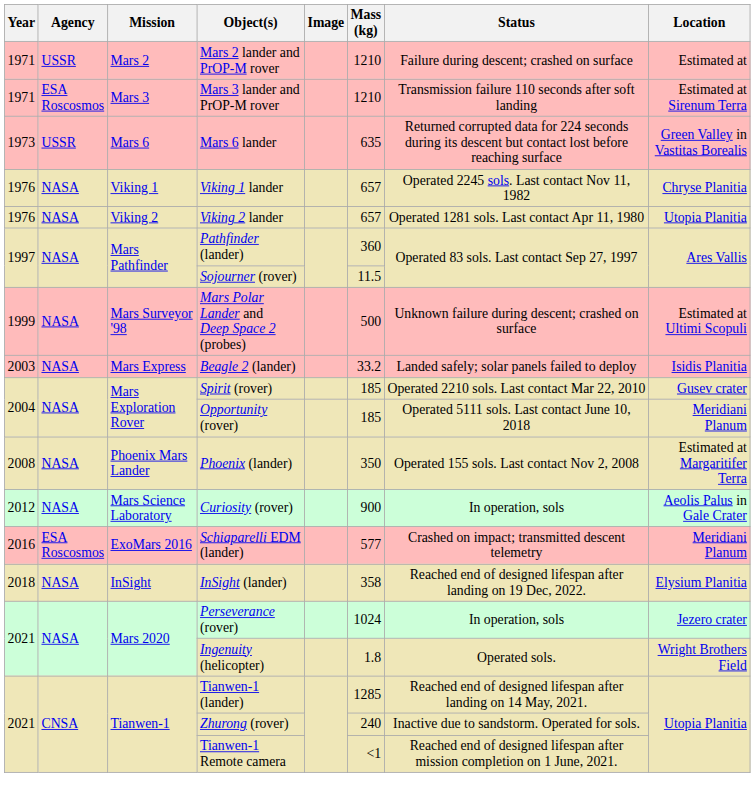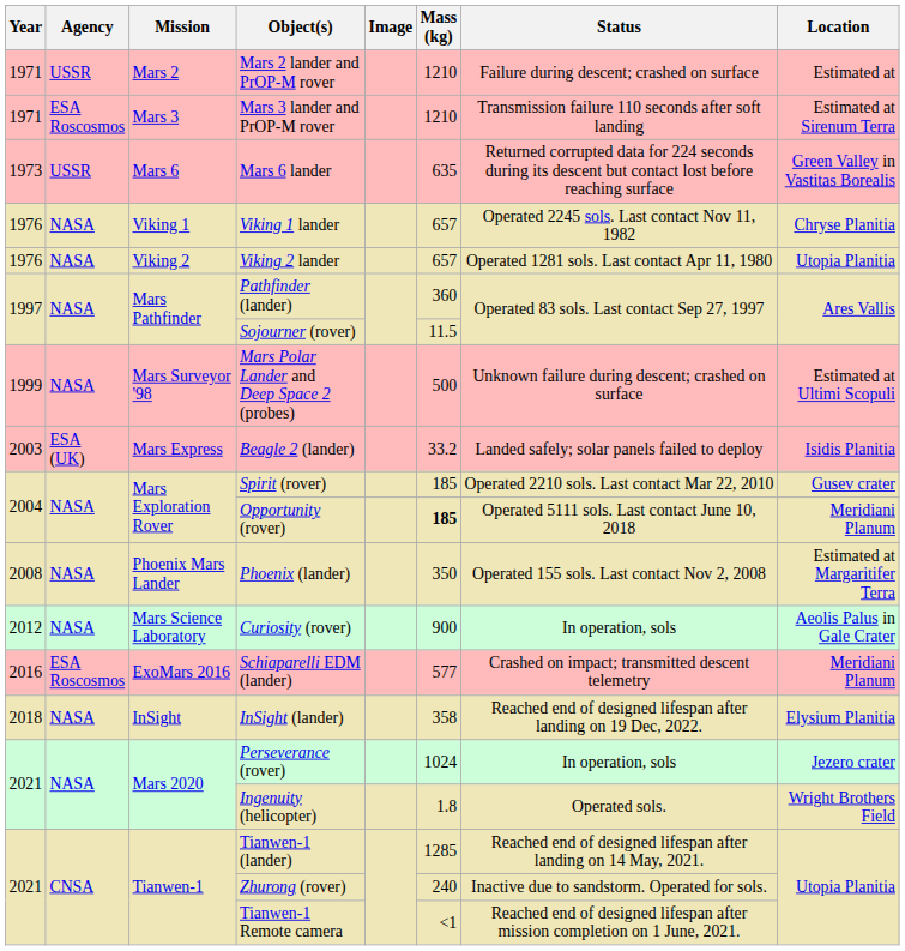 <table class="wikitable sortable sticky-header">
 <tr>
 <th scope="col">Year</th>
 <th scope="col">Agency</th>
 <th>Mission</th>
 <th scope="col">Object(s)</th>
 <th scope="col" class="unsortable">Image</th>
 <th>Mass<br>(kg)</th>
 <th class="unsortable" width=300px>Status</th>
 <th scope="col">Location</th>
 </tr>
 <tr style="background:#ffbbbb">
 <td align="right">1971</td>
 <td><a href='#'>USSR</a></td>
 <td><a href='#'>Mars 2</a></td>
 <td><a href='#'>Mars 2</a> lander and <a href='#'>PrOP-M</a> rover</td>
 <td align=center></td>
 <td align=right>1210</td>
 <td align=center>Failure during descent; crashed on surface</td>
 <td align=right>Estimated at </td>
 </tr>
 <tr style="background:#ffbbbb">
 <td align="right">1971</td>
 <td><a href='#'>ESA</a><br><a href='#'>Roscosmos</a></td>
 <td><a href='#'>Mars 3</a></td>
 <td><a href='#'>Mars 3</a> lander and PrOP-M rover</td>
 <td align=center></td>
 <td align=right>1210</td>
 <td align=center>Transmission failure 110 seconds after soft landing</td>
 <td align=right>Estimated at <a href='#'>Sirenum Terra</a><br></td>
 </tr>
 <tr style="background:#ffbbbb">
 <td align="right">1973</td>
 <td><a href='#'>USSR</a></td>
 <td><a href='#'>Mars 6</a></td>
 <td><a href='#'>Mars 6</a> lander</td>
 <td align=center></td>
 <td align=right>635</td>
 <td align=center>Returned corrupted data for 224 seconds during its descent but contact lost before reaching surface</td>
 <td align="right"><a href='#'>Green Valley</a> in <a href='#'>Vastitas Borealis</a><br></td>
 </tr>
 <tr style="background:#EFE7B8">
 <td align="right">1976</td>
 <td><a href='#'>NASA</a></td>
 <td><a href='#'>Viking 1</a></td>
 <td><em><a href='#'>Viking 1</a></em> lander</td>
 <td align=center></td>
 <td align=right>657</td>
 <td align=center>Operated 2245 <a href='#'>sols</a>. Last contact Nov 11, 1982</td>
 <td align=right><a href='#'>Chryse Planitia</a><br></td>
 </tr>
 <tr style="background:#EFE7B8">
 <td align="right">1976</td>
 <td><a href='#'>NASA</a></td>
 <td><a href='#'>Viking 2</a></td>
 <td><em><a href='#'>Viking 2</a></em> lander</td>
 <td align=center></td>
 <td align=right>657</td>
 <td align=center>Operated 1281 sols. Last contact Apr 11, 1980</td>
 <td align=right><a href='#'>Utopia Planitia</a><br></td>
 </tr>
 <tr style="background:#EFE7B8">
 <td rowspan="2" align="right">1997</td>
 <td rowspan="2"><a href='#'>NASA</a></td>
 <td rowspan="2"><a href='#'>Mars Pathfinder</a></td>
 <td><em><a href='#'>Pathfinder</a></em> (lander)</td>
 <td rowspan="2" align="center"></td>
 <td align=right>360</td>
 <td rowspan="2" align="center">Operated 83 sols. Last contact Sep 27, 1997</td>
 <td rowspan="2" align="right"><a href='#'>Ares Vallis</a><br></td>
 </tr>
 <tr style="background:#EFE7B8">
 <td><a href='#'><em>Sojourner</em></a> (rover)</td>
 <td align="right">11.5</td>
 </tr>
 <tr style="background:#ffbbbb">
 <td align="right">1999</td>
 <td><a href='#'>NASA</a></td>
 <td><a href='#'>Mars Surveyor '98</a></td>
 <td><em><a href='#'>Mars Polar Lander</a></em> and<br><em><a href='#'>Deep Space 2</a></em> (probes)</td>
 <td align="center"></td>
 <td align="right">500</td>
 <td align="center">Unknown failure during descent; crashed on surface</td>
 <td align="right">Estimated at <a href='#'>Ultimi Scopuli</a><br></td>
 </tr>
 <tr style="background:#ffbbbb">
 <td align="right">2003</td>
-<td><a href='#'>NASA</a></td>
+<td><a href='#'>ESA</a><br>(<a href='#'>UK</a>)</td>
 <td><a href='#'>Mars Express</a></td>
 <td><em><a href='#'>Beagle 2</a></em> (lander)</td>
 <td align="center"></td>
 <td align="right">33.2</td>
 <td align="center">Landed safely; solar panels failed to deploy</td>
 <td align="right"><a href='#'>Isidis Planitia</a><br></td>
 </tr>
 <tr style="background:#EFE7B8">
 <td rowspan="2" align="right">2004</td>
 <td rowspan="2"><a href='#'>NASA</a></td>
 <td rowspan="2"><a href='#'>Mars Exploration Rover</a></td>
 <td><em><a href='#'>Spirit</a></em> (rover)</td>
 <td align="center"></td>
 <td align="right">185</td>
 <td align="center">Operated 2210 sols. Last contact Mar 22, 2010</td>
 <td align="right"><a href='#'>Gusev crater</a><br></td>
 </tr>
 <tr style="background:#EFE7B8">
 <td><em><a href='#'>Opportunity</a></em> (rover)</td>
 <td align="center"></td>
-<td align="right">185</td>
+<td align="right"><strong>185</strong></td>
 <td align="center">Operated 5111 sols. Last contact June 10, 2018</td>
 <td align="right"><a href='#'>Meridiani Planum</a><br></td>
 </tr>
 <tr style="background:#EFE7B8">
 <td align="right">2008</td>
 <td><a href='#'>NASA</a></td>
 <td><a href='#'>Phoenix Mars Lander</a></td>
 <td><a href='#'><em>Phoenix</em></a> (lander)</td>
 <td align="center"></td>
 <td align="right">350</td>
 <td align="center">Operated 155 sols. Last contact Nov 2, 2008</td>
 <td align=right>Estimated at <a href='#'>Margaritifer Terra</a><br></td>
 </tr>
 <tr style="background:#CCFFD9">
 <td align="right">2012</td>
 <td><a href='#'>NASA</a></td>
 <td><a href='#'>Mars Science Laboratory</a></td>
 <td><a href='#'><em>Curiosity</em></a> (rover)</td>
 <td align="center"></td>
 <td align="right">900</td>
 <td align="center">In operation,  sols</td>
 <td align="right"><a href='#'>Aeolis Palus</a> in <a href='#'>Gale Crater</a><br></td>
 </tr>
 <tr style="background:#ffbbbb">
 <td align="right">2016</td>
 <td><a href='#'>ESA</a><br><a href='#'>Roscosmos</a></td>
 <td><a href='#'>ExoMars 2016</a></td>
 <td><a href='#'><em>Schiaparelli</em> EDM</a> (lander)</td>
 <td align="center"></td>
 <td align="right">577</td>
 <td align="center">Crashed on impact; transmitted descent telemetry</td>
 <td align="right"><a href='#'>Meridiani Planum</a><br></td>
 </tr>
 <tr style="background:#EFE7B8">
 <td align="right">2018</td>
 <td><a href='#'>NASA</a></td>
 <td><a href='#'>InSight</a></td>
 <td><em><a href='#'>InSight</a></em> (lander)</td>
 <td align="center"></td>
 <td align="right">358</td>
 <td align="center">Reached end of designed lifespan after landing on 19 Dec, 2022.</td>
 <td align="right"><a href='#'>Elysium Planitia</a><br></td>
 </tr>
 <tr style="background:#CCFFD9">
 <td rowspan="2" align="right">2021</td>
 <td rowspan="2"><a href='#'>NASA</a></td>
 <td rowspan="2"><a href='#'>Mars 2020</a></td>
 <td><a href='#'><em>Perseverance</em></a> (rover)</td>
 <td align="center"></td>
 <td align="right">1024</td>
 <td align="center">In operation,  sols</td>
 <td align="right"><a href='#'>Jezero crater</a><br></td>
 </tr>
 <tr style="background:#EFE7B8">
 <td><a href='#'><em>Ingenuity</em></a> (helicopter)</td>
 <td align="center"></td>
 <td align="right">1.8</td>
 <td align="center">Operated  sols.</td>
 <td align="right"><a href='#'>Wright Brothers Field</a><br></td>
 </tr>
 <tr style="background:#EFE7B8">
 <td rowspan="3" align="right">2021</td>
 <td rowspan="3"><a href='#'>CNSA</a></td>
 <td rowspan="3"><a href='#'>Tianwen-1</a></td>
 <td style="background:#EFE7B8"><a href='#'>Tianwen-1</a> (lander)</td>
 <td rowspan="3" align="center"></td>
 <td style="background:#EFE7B8" align="right">1285<br></td>
 <td style="background:#EFE7B8" align="center">Reached end of designed lifespan after landing on 14 May, 2021.</td>
 <td rowspan="3" align="right"><a href='#'>Utopia Planitia</a><br></td>
 </tr>
 <tr style="background:#EFE7B8">
 <td><a href='#'><em>Zhurong</em></a> (rover)</td>
 <td align="right">240</td>
 <td align="center">Inactive due to sandstorm. Operated for  sols.</td>
 </tr>
 <tr style="background:#EFE7B8">
 <td><a href='#'>Tianwen-1</a> Remote camera</td>
 <td align="right"><1</td>
 <td align="center">Reached end of designed lifespan after mission completion on 1 June, 2021.</td>
 </tr>
 </table>
